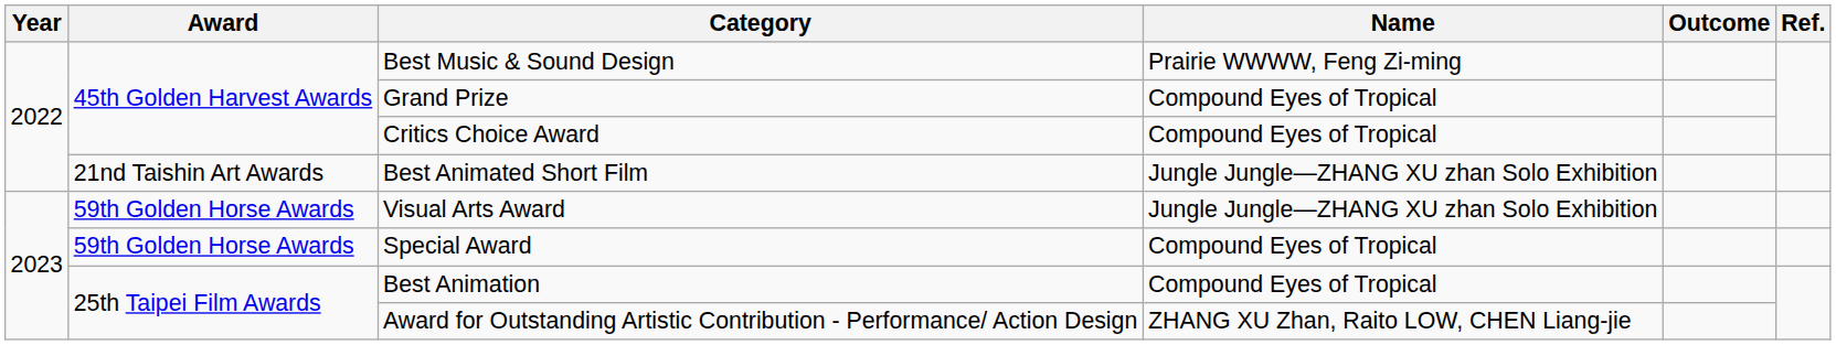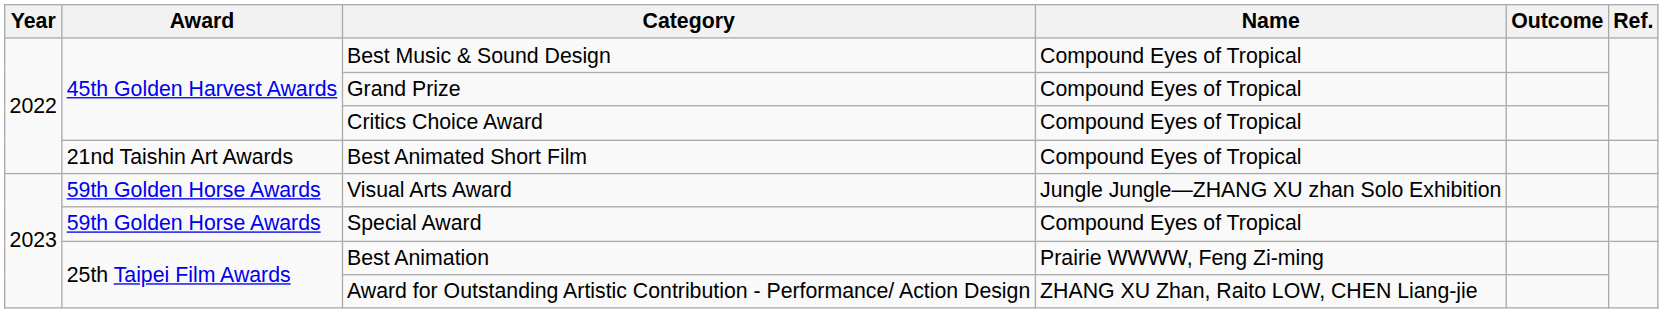 <table class="wikitable">
 <tr>
 <th>Year</th>
 <th>Award</th>
 <th>Category</th>
 <th>Name</th>
 <th>Outcome</th>
 <th>Ref.</th>
 </tr>
 <tr>
 <td rowspan="4">2022</td>
 <td rowspan="3"><a href='#'>45th Golden Harvest Awards</a></td>
 <td>Best Music & Sound Design</td>
-<td>Prairie WWWW, Feng Zi-ming</td>
+<td>Compound Eyes of Tropical</td>
 <td></td>
 <td rowspan="3"></td>
 </tr>
 <tr>
 <td>Grand Prize</td>
 <td>Compound Eyes of Tropical</td>
 <td></td>
 </tr>
 <tr>
 <td>Critics Choice Award</td>
 <td>Compound Eyes of Tropical</td>
 <td></td>
 </tr>
 <tr>
 <td>21nd Taishin Art Awards</td>
 <td>Best Animated Short Film</td>
-<td>Jungle Jungle—ZHANG XU zhan Solo Exhibition</td>
+<td>Compound Eyes of Tropical</td>
 <td></td>
 <td></td>
 </tr>
 <tr>
 <td rowspan="4">2023</td>
 <td><a href='#'>59th Golden Horse Awards</a></td>
 <td>Visual Arts Award</td>
 <td>Jungle Jungle—ZHANG XU zhan Solo Exhibition</td>
 <td></td>
 <td></td>
 </tr>
 <tr>
 <td><a href='#'>59th Golden Horse Awards</a></td>
 <td>Special Award</td>
 <td>Compound Eyes of Tropical</td>
 <td></td>
 <td></td>
 </tr>
 <tr>
 <td rowspan="2">25th <a href='#'>Taipei Film Awards</a></td>
 <td>Best Animation</td>
-<td>Compound Eyes of Tropical</td>
+<td>Prairie WWWW, Feng Zi-ming</td>
 <td></td>
 <td rowspan="2"></td>
 </tr>
 <tr>
 <td>Award for Outstanding Artistic Contribution - Performance/ Action Design</td>
 <td>ZHANG XU Zhan, Raito LOW, CHEN Liang-jie</td>
 <td></td>
 </tr>
 </table>
